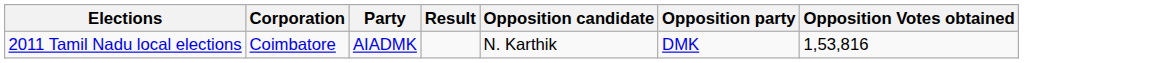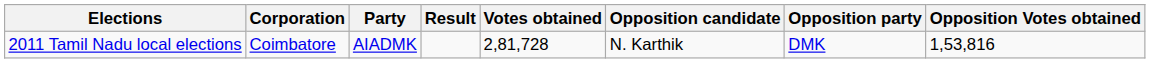 <table class="sortable wikitable"style="font-size: 90%">
 <tr>
 <th>Elections</th>
 <th>Corporation</th>
 <th>Party</th>
 <th>Result</th>
+<th>Votes obtained</th>
 <th>Opposition candidate</th>
 <th>Opposition party</th>
 <th>Opposition Votes obtained</th>
 </tr>
 <tr>
 <td><a href='#'>2011 Tamil Nadu local elections</a></td>
 <td><a href='#'>Coimbatore</a></td>
 <td><a href='#'>AIADMK</a></td>
 <td></td>
+<td>2,81,728</td>
 <td>N. Karthik</td>
 <td><a href='#'>DMK</a></td>
 <td>1,53,816</td>
 </tr>
 </table>
